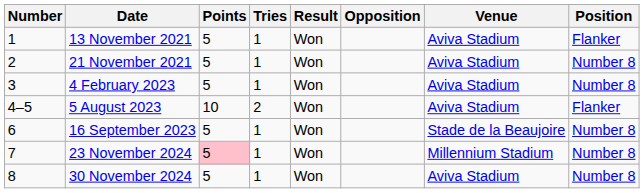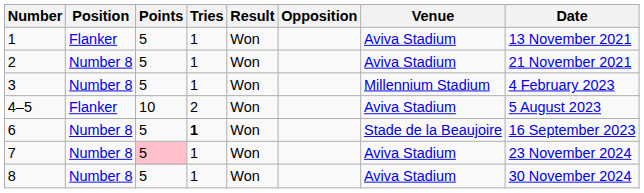 <table class="wikitable sortable" style="font-size: 95%;">
 <tr>
 <th>Number</th>
-<th>Date</th>
+<th>Position</th>
 <th>Points</th>
 <th>Tries</th>
 <th>Result</th>
 <th>Opposition</th>
 <th>Venue</th>
-<th>Position</th>
+<th>Date</th>
 </tr>
 <tr>
 <td>1</td>
-<td><a href='#'>13 November 2021</a></td>
+<td><a href='#'>Flanker</a></td>
 <td>5</td>
 <td>1</td>
 <td>Won</td>
 <td></td>
 <td><a href='#'>Aviva Stadium</a></td>
-<td><a href='#'>Flanker</a></td>
+<td><a href='#'>13 November 2021</a></td>
 </tr>
 <tr>
 <td>2</td>
-<td><a href='#'>21 November 2021</a></td>
+<td><a href='#'>Number 8</a></td>
 <td>5</td>
 <td>1</td>
 <td>Won</td>
 <td></td>
 <td><a href='#'>Aviva Stadium</a></td>
-<td><a href='#'>Number 8</a></td>
+<td><a href='#'>21 November 2021</a></td>
 </tr>
 <tr>
 <td>3</td>
+<td><a href='#'>Number 8</a></td>
+<td>5</td>
+<td>1</td>
+<td>Won</td>
+<td></td>
+<td><a href='#'>Millennium Stadium</a></td>
 <td><a href='#'>4 February 2023</a></td>
+</tr>
+<tr>
+<td>4–5</td>
+<td><a href='#'>Flanker</a></td>
+<td>10</td>
+<td>2</td>
+<td>Won</td>
+<td></td>
+<td><a href='#'>Aviva Stadium</a></td>
+<td><a href='#'>5 August 2023</a></td>
+</tr>
+<tr>
+<td>6</td>
+<td><a href='#'>Number 8</a></td>
+<td>5</td>
+<td><strong>1</strong></td>
+<td>Won</td>
+<td></td>
+<td><a href='#'>Stade de la Beaujoire</a></td>
+<td><a href='#'>16 September 2023</a></td>
+</tr>
+<tr>
+<td>7</td>
+<td><a href='#'>Number 8</a></td>
+<td style="background: pink;">5</td>
+<td>1</td>
+<td>Won</td>
+<td></td>
+<td><a href='#'>Aviva Stadium</a></td>
+<td><a href='#'>23 November 2024</a></td>
+</tr>
+<tr>
+<td>8</td>
+<td><a href='#'>Number 8</a></td>
 <td>5</td>
 <td>1</td>
 <td>Won</td>
 <td></td>
 <td><a href='#'>Aviva Stadium</a></td>
-<td><a href='#'>Number 8</a></td>
-</tr>
-<tr>
-<td>4–5</td>
-<td><a href='#'>5 August 2023</a></td>
-<td>10</td>
-<td>2</td>
-<td>Won</td>
-<td></td>
-<td><a href='#'>Aviva Stadium</a></td>
-<td><a href='#'>Flanker</a></td>
-</tr>
-<tr>
-<td>6</td>
-<td><a href='#'>16 September 2023</a></td>
-<td>5</td>
-<td>1</td>
-<td>Won</td>
-<td></td>
-<td><a href='#'>Stade de la Beaujoire</a></td>
-<td><a href='#'>Number 8</a></td>
-</tr>
-<tr>
-<td>7</td>
-<td><a href='#'>23 November 2024</a></td>
-<td style="background: pink;">5</td>
-<td>1</td>
-<td>Won</td>
-<td></td>
-<td><a href='#'>Millennium Stadium</a></td>
-<td><a href='#'>Number 8</a></td>
-</tr>
-<tr>
-<td>8</td>
 <td><a href='#'>30 November 2024</a></td>
-<td>5</td>
-<td>1</td>
-<td>Won</td>
-<td></td>
-<td><a href='#'>Aviva Stadium</a></td>
-<td><a href='#'>Number 8</a></td>
 </tr>
 </table>
